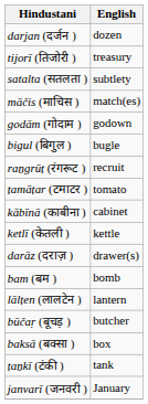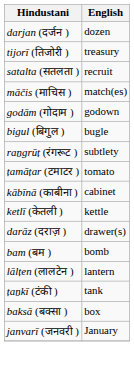 <table class="wikitable">
 <tr>
 <th>Hindustani</th>
 <th>English</th>
 </tr>
 <tr>
 <td><em>darjan</em> (दर्जन )</td>
 <td>dozen</td>
 </tr>
 <tr>
 <td><em>tijorī</em> (तिजोरी )</td>
 <td>treasury</td>
 </tr>
 <tr>
 <td><em>satalta</em> (सतलता )</td>
-<td>subtlety</td>
+<td>recruit</td>
 </tr>
 <tr>
 <td><em>māčis</em> (माचिस )</td>
 <td>match(es)</td>
 </tr>
 <tr>
 <td><em>godām</em> (गोदाम )</td>
 <td>godown</td>
 </tr>
 <tr>
 <td><em>bigul</em> (बिगुल )</td>
 <td>bugle</td>
 </tr>
 <tr>
 <td><em>raṉgrūṭ</em> (रंगरूट )</td>
-<td>recruit</td>
+<td>subtlety</td>
 </tr>
 <tr>
 <td><em>ṭamāṭar</em> (टमाटर )</td>
 <td>tomato</td>
 </tr>
 <tr>
 <td><em>kābīnā</em> (काबीना )</td>
 <td>cabinet</td>
 </tr>
 <tr>
 <td><em>ketlī</em> (केतली )</td>
 <td>kettle</td>
 </tr>
 <tr>
 <td><em>darāz</em> (दराज़ )</td>
 <td>drawer(s)</td>
 </tr>
 <tr>
 <td><em>bam</em> (बम )</td>
 <td>bomb</td>
 </tr>
 <tr>
 <td><em>lālṭen</em> (लालटेन )</td>
 <td>lantern</td>
 </tr>
 <tr>
-<td><em>būčaṛ</em> (बूचड़ )</td>
-<td>butcher</td>
+<td><em>ṭaṉkī</em> (टंकी )</td>
+<td>tank</td>
 </tr>
 <tr>
 <td><em>baksā</em> (बक्सा )</td>
 <td>box</td>
-</tr>
-<tr>
-<td><em>ṭaṉkī</em> (टंकी )</td>
-<td>tank</td>
 </tr>
 <tr>
 <td><em>janvarī</em> (जनवरी )</td>
 <td>January</td>
 </tr>
 <tr>
 </tr>
 </table>
